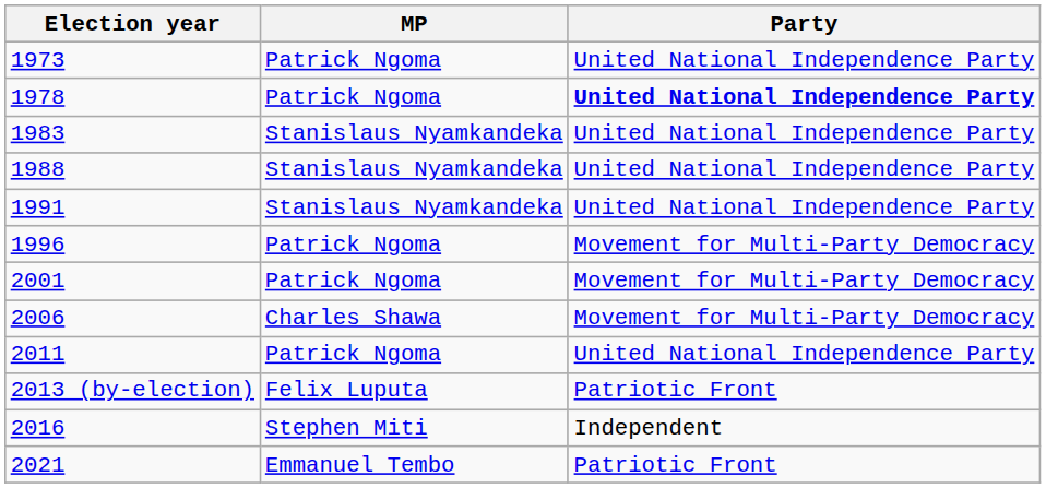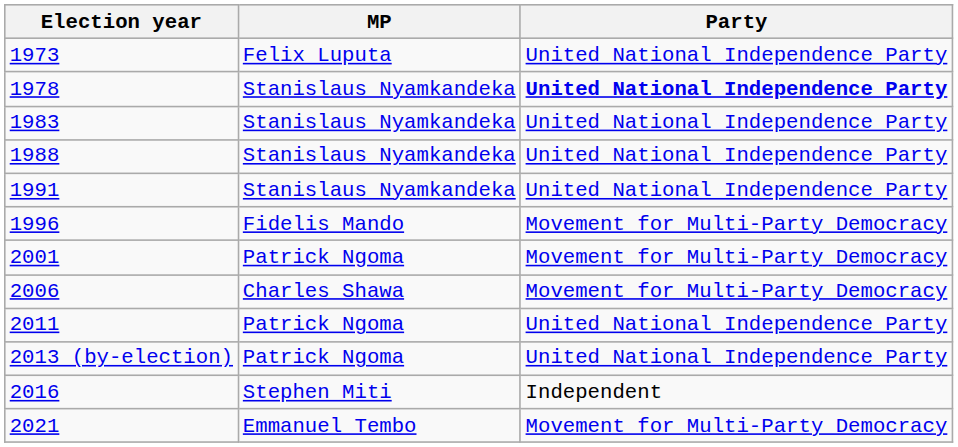 <table class=wikitable>
 <tr>
 <th>Election year</th>
 <th>MP</th>
 <th>Party</th>
 </tr>
 <tr>
 <td><a href='#'>1973</a></td>
-<td><a href='#'>Patrick Ngoma</a></td>
+<td><a href='#'>Felix Luputa</a></td>
 <td><a href='#'>United National Independence Party</a></td>
 </tr>
 <tr>
 <td><a href='#'>1978</a></td>
-<td><a href='#'>Patrick Ngoma</a></td>
+<td><a href='#'>Stanislaus Nyamkandeka</a></td>
 <td><strong><a href='#'>United National Independence Party</a></strong></td>
 </tr>
 <tr>
 <td><a href='#'>1983</a></td>
 <td><a href='#'>Stanislaus Nyamkandeka</a></td>
 <td><a href='#'>United National Independence Party</a></td>
 </tr>
 <tr>
 <td><a href='#'>1988</a></td>
 <td><a href='#'>Stanislaus Nyamkandeka</a></td>
 <td><a href='#'>United National Independence Party</a></td>
 </tr>
 <tr>
 <td><a href='#'>1991</a></td>
 <td><a href='#'>Stanislaus Nyamkandeka</a></td>
 <td><a href='#'>United National Independence Party</a></td>
 </tr>
 <tr>
 <td><a href='#'>1996</a></td>
-<td><a href='#'>Patrick Ngoma</a></td>
+<td><a href='#'>Fidelis Mando</a></td>
 <td><a href='#'>Movement for Multi-Party Democracy</a></td>
 </tr>
 <tr>
 <td><a href='#'>2001</a></td>
 <td><a href='#'>Patrick Ngoma</a></td>
 <td><a href='#'>Movement for Multi-Party Democracy</a></td>
 </tr>
 <tr>
 <td><a href='#'>2006</a></td>
 <td><a href='#'>Charles Shawa</a></td>
 <td><a href='#'>Movement for Multi-Party Democracy</a></td>
 </tr>
 <tr>
 <td><a href='#'>2011</a></td>
 <td><a href='#'>Patrick Ngoma</a></td>
 <td><a href='#'>United National Independence Party</a></td>
 </tr>
 <tr>
 <td><a href='#'>2013 (by-election)</a></td>
-<td><a href='#'>Felix Luputa</a></td>
-<td><a href='#'>Patriotic Front</a></td>
+<td><a href='#'>Patrick Ngoma</a></td>
+<td><a href='#'>United National Independence Party</a></td>
 </tr>
 <tr>
 <td><a href='#'>2016</a></td>
 <td><a href='#'>Stephen Miti</a></td>
 <td>Independent</td>
 </tr>
 <tr>
 <td><a href='#'>2021</a></td>
 <td><a href='#'>Emmanuel Tembo</a></td>
-<td><a href='#'>Patriotic Front</a></td>
+<td><a href='#'>Movement for Multi-Party Democracy</a></td>
 </tr>
 </table>
